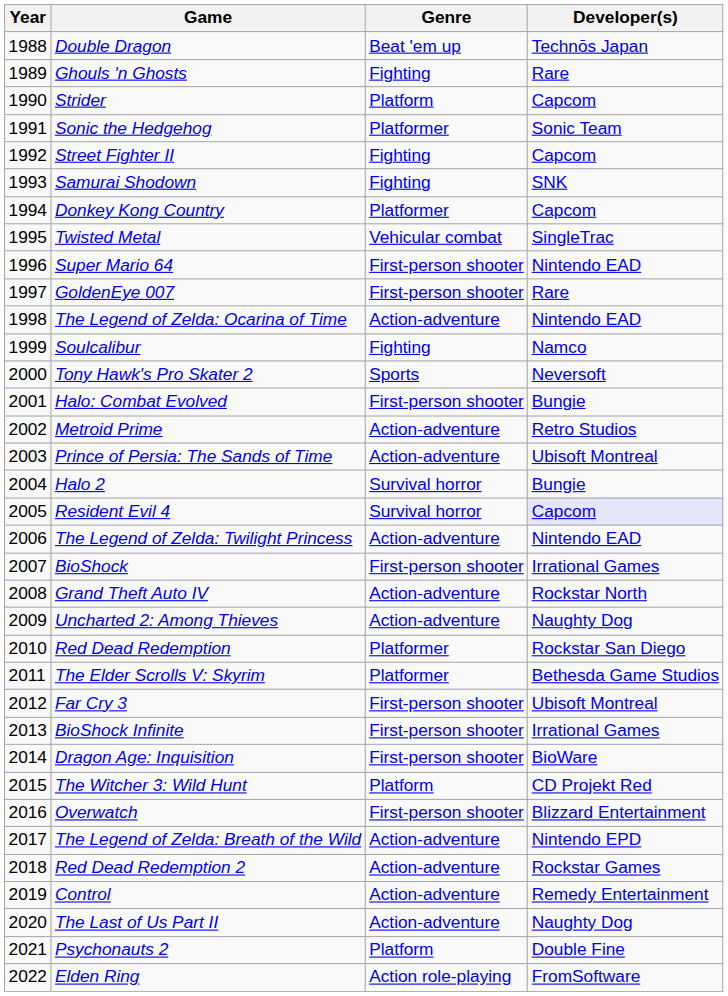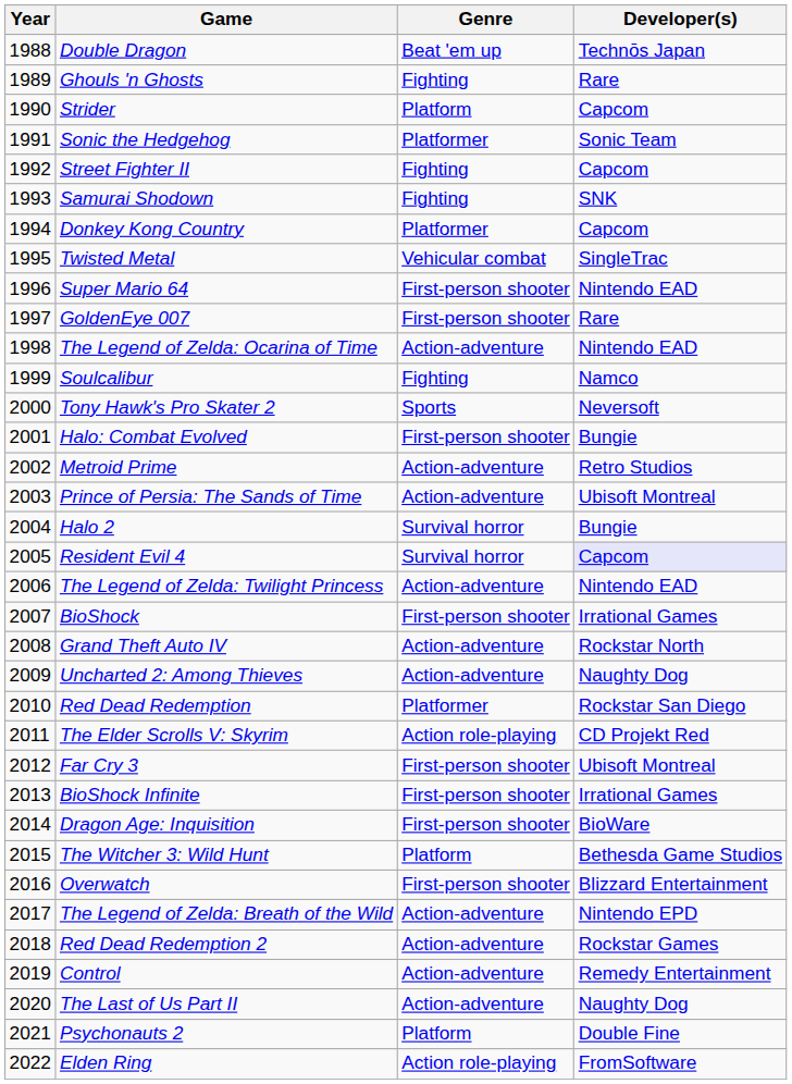 <table class="wikitable">
 <tr>
 <th>Year</th>
 <th>Game</th>
 <th>Genre</th>
 <th>Developer(s)</th>
 </tr>
 <tr>
 <td>1988</td>
 <td><em><a href='#'>Double Dragon</a></em></td>
 <td><a href='#'>Beat 'em up</a></td>
 <td><a href='#'>Technōs Japan</a></td>
 </tr>
 <tr>
 <td>1989</td>
 <td><em><a href='#'>Ghouls 'n Ghosts</a></em></td>
 <td><a href='#'>Fighting</a></td>
 <td><a href='#'>Rare</a></td>
 </tr>
 <tr>
 <td>1990</td>
 <td><em><a href='#'>Strider</a></em></td>
 <td><a href='#'>Platform</a></td>
 <td><a href='#'>Capcom</a></td>
 </tr>
 <tr>
 <td>1991</td>
 <td><em><a href='#'>Sonic the Hedgehog</a></em></td>
 <td><a href='#'>Platformer</a></td>
 <td><a href='#'>Sonic Team</a></td>
 </tr>
 <tr>
 <td>1992</td>
 <td><em><a href='#'>Street Fighter II</a></em></td>
 <td><a href='#'>Fighting</a></td>
 <td><a href='#'>Capcom</a></td>
 </tr>
 <tr>
 <td>1993</td>
 <td><em><a href='#'>Samurai Shodown</a></em></td>
 <td><a href='#'>Fighting</a></td>
 <td><a href='#'>SNK</a></td>
 </tr>
 <tr>
 <td>1994</td>
 <td><em><a href='#'>Donkey Kong Country</a></em></td>
 <td><a href='#'>Platformer</a></td>
 <td><a href='#'>Capcom</a></td>
 </tr>
 <tr>
 <td>1995</td>
 <td><em><a href='#'>Twisted Metal</a></em></td>
 <td><a href='#'>Vehicular combat</a></td>
 <td><a href='#'>SingleTrac</a></td>
 </tr>
 <tr>
 <td>1996</td>
 <td><em><a href='#'>Super Mario 64</a></em></td>
 <td><a href='#'>First-person shooter</a></td>
 <td><a href='#'>Nintendo EAD</a></td>
 </tr>
 <tr>
 <td>1997</td>
 <td><em><a href='#'>GoldenEye 007</a></em></td>
 <td><a href='#'>First-person shooter</a></td>
 <td><a href='#'>Rare</a></td>
 </tr>
 <tr>
 <td>1998</td>
 <td><em><a href='#'>The Legend of Zelda: Ocarina of Time</a></em></td>
 <td><a href='#'>Action-adventure</a></td>
 <td><a href='#'>Nintendo EAD</a></td>
 </tr>
 <tr>
 <td>1999</td>
 <td><em><a href='#'>Soulcalibur</a></em></td>
 <td><a href='#'>Fighting</a></td>
 <td><a href='#'>Namco</a></td>
 </tr>
 <tr>
 <td>2000</td>
 <td><em><a href='#'>Tony Hawk's Pro Skater 2</a></em></td>
 <td><a href='#'>Sports</a></td>
 <td><a href='#'>Neversoft</a></td>
 </tr>
 <tr>
 <td>2001</td>
 <td><em><a href='#'>Halo: Combat Evolved</a></em></td>
 <td><a href='#'>First-person shooter</a></td>
 <td><a href='#'>Bungie</a></td>
 </tr>
 <tr>
 <td>2002</td>
 <td><em><a href='#'>Metroid Prime</a></em></td>
 <td><a href='#'>Action-adventure</a></td>
 <td><a href='#'>Retro Studios</a></td>
 </tr>
 <tr>
 <td>2003</td>
 <td><em><a href='#'>Prince of Persia: The Sands of Time</a></em></td>
 <td><a href='#'>Action-adventure</a></td>
 <td><a href='#'>Ubisoft Montreal</a></td>
 </tr>
 <tr>
 <td>2004</td>
 <td><em><a href='#'>Halo 2</a></em></td>
 <td><a href='#'>Survival horror</a></td>
 <td><a href='#'>Bungie</a></td>
 </tr>
 <tr>
 <td>2005</td>
 <td><em><a href='#'>Resident Evil 4</a></em></td>
 <td><a href='#'>Survival horror</a></td>
 <td style="background: lavender;"><a href='#'>Capcom</a></td>
 </tr>
 <tr>
 <td>2006</td>
 <td><em><a href='#'>The Legend of Zelda: Twilight Princess</a></em></td>
 <td><a href='#'>Action-adventure</a></td>
 <td><a href='#'>Nintendo EAD</a></td>
 </tr>
 <tr>
 <td>2007</td>
 <td><em><a href='#'>BioShock</a></em></td>
 <td><a href='#'>First-person shooter</a></td>
 <td><a href='#'>Irrational Games</a></td>
 </tr>
 <tr>
 <td>2008</td>
 <td><em><a href='#'>Grand Theft Auto IV</a></em></td>
 <td><a href='#'>Action-adventure</a></td>
 <td><a href='#'>Rockstar North</a></td>
 </tr>
 <tr>
 <td>2009</td>
 <td><em><a href='#'>Uncharted 2: Among Thieves</a></em></td>
 <td><a href='#'>Action-adventure</a></td>
 <td><a href='#'>Naughty Dog</a></td>
 </tr>
 <tr>
 <td>2010</td>
 <td><em><a href='#'>Red Dead Redemption</a></em></td>
 <td><a href='#'>Platformer</a></td>
 <td><a href='#'>Rockstar San Diego</a></td>
 </tr>
 <tr>
 <td>2011</td>
 <td><em><a href='#'>The Elder Scrolls V: Skyrim</a></em></td>
-<td><a href='#'>Platformer</a></td>
-<td><a href='#'>Bethesda Game Studios</a></td>
+<td><a href='#'>Action role-playing</a></td>
+<td><a href='#'>CD Projekt Red</a></td>
 </tr>
 <tr>
 <td>2012</td>
 <td><em><a href='#'>Far Cry 3</a></em></td>
 <td><a href='#'>First-person shooter</a></td>
 <td><a href='#'>Ubisoft Montreal</a></td>
 </tr>
 <tr>
 <td>2013</td>
 <td><em><a href='#'>BioShock Infinite</a></em></td>
 <td><a href='#'>First-person shooter</a></td>
 <td><a href='#'>Irrational Games</a></td>
 </tr>
 <tr>
 <td>2014</td>
 <td><em><a href='#'>Dragon Age: Inquisition</a></em></td>
 <td><a href='#'>First-person shooter</a></td>
 <td><a href='#'>BioWare</a></td>
 </tr>
 <tr>
 <td>2015</td>
 <td><em><a href='#'>The Witcher 3: Wild Hunt</a></em></td>
 <td><a href='#'>Platform</a></td>
-<td><a href='#'>CD Projekt Red</a></td>
+<td><a href='#'>Bethesda Game Studios</a></td>
 </tr>
 <tr>
 <td>2016</td>
 <td><em><a href='#'>Overwatch</a></em></td>
 <td><a href='#'>First-person shooter</a></td>
 <td><a href='#'>Blizzard Entertainment</a></td>
 </tr>
 <tr>
 <td>2017</td>
 <td><em><a href='#'>The Legend of Zelda: Breath of the Wild</a></em></td>
 <td><a href='#'>Action-adventure</a></td>
 <td><a href='#'>Nintendo EPD</a></td>
 </tr>
 <tr>
 <td>2018</td>
 <td><em><a href='#'>Red Dead Redemption 2</a></em></td>
 <td><a href='#'>Action-adventure</a></td>
 <td><a href='#'>Rockstar Games</a></td>
 </tr>
 <tr>
 <td>2019</td>
 <td><em><a href='#'>Control</a></em></td>
 <td><a href='#'>Action-adventure</a></td>
 <td><a href='#'>Remedy Entertainment</a></td>
 </tr>
 <tr>
 <td>2020</td>
 <td><em><a href='#'>The Last of Us Part II</a></em></td>
 <td><a href='#'>Action-adventure</a></td>
 <td><a href='#'>Naughty Dog</a></td>
 </tr>
 <tr>
 <td>2021</td>
 <td><em><a href='#'>Psychonauts 2</a></em></td>
 <td><a href='#'>Platform</a></td>
 <td><a href='#'>Double Fine</a></td>
 </tr>
 <tr>
 <td>2022</td>
 <td><em><a href='#'>Elden Ring</a></em></td>
 <td><a href='#'>Action role-playing</a></td>
 <td><a href='#'>FromSoftware</a></td>
 </tr>
 </table>
